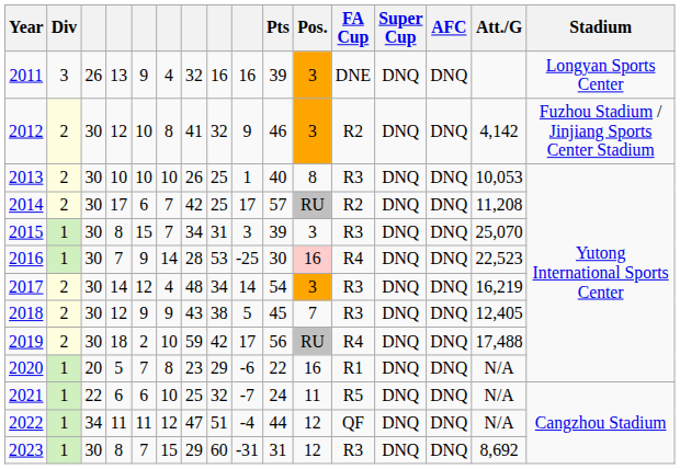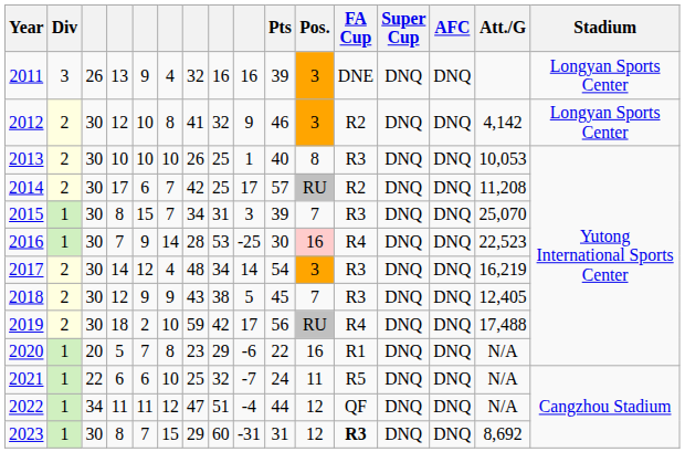 <table class="wikitable sortable" width=100% style=text-align:Center>
 <tr>
 <th>Year</th>
 <th>Div</th>
 <th></th>
 <th></th>
 <th></th>
 <th></th>
 <th></th>
 <th></th>
 <th></th>
 <th>Pts</th>
 <th width=2%>Pos.</th>
 <th width=4%><a href='#'>FA Cup</a></th>
 <th width=2%><a href='#'>Super Cup</a></th>
 <th><a href='#'>AFC</a></th>
 <th>Att./G</th>
 <th>Stadium</th>
 </tr>
 <tr>
 <td><a href='#'>2011</a></td>
 <td>3</td>
 <td>26</td>
 <td>13</td>
 <td>9</td>
 <td>4</td>
 <td>32</td>
 <td>16</td>
 <td>16</td>
 <td>39</td>
 <td bgcolor=#FFA500>3</td>
 <td>DNE</td>
 <td>DNQ</td>
 <td>DNQ</td>
 <td></td>
 <td><a href='#'>Longyan Sports Center</a></td>
 </tr>
 <tr>
 <td><a href='#'>2012</a></td>
 <td bgcolor=#FFFFE0>2</td>
 <td>30</td>
 <td>12</td>
 <td>10</td>
 <td>8</td>
 <td>41</td>
 <td>32</td>
 <td>9</td>
 <td>46</td>
 <td bgcolor=#FFA500>3</td>
 <td>R2</td>
 <td>DNQ</td>
 <td>DNQ</td>
 <td>4,142</td>
-<td><a href='#'>Fuzhou Stadium</a> / <a href='#'>Jinjiang Sports Center Stadium</a></td>
+<td><a href='#'>Longyan Sports Center</a></td>
 </tr>
 <tr>
 <td><a href='#'>2013</a></td>
 <td bgcolor=#FFFFE0>2</td>
 <td>30</td>
 <td>10</td>
 <td>10</td>
 <td>10</td>
 <td>26</td>
 <td>25</td>
 <td>1</td>
 <td>40</td>
 <td>8</td>
 <td>R3</td>
 <td>DNQ</td>
 <td>DNQ</td>
 <td>10,053</td>
 <td align=center rowspan=8><a href='#'>Yutong International Sports Center</a></td>
 </tr>
 <tr>
 <td><a href='#'>2014</a></td>
 <td bgcolor=#FFFFE0>2</td>
 <td>30</td>
 <td>17</td>
 <td>6</td>
 <td>7</td>
 <td>42</td>
 <td>25</td>
 <td>17</td>
 <td>57</td>
 <td bgcolor=silver>RU</td>
 <td>R2</td>
 <td>DNQ</td>
 <td>DNQ</td>
 <td>11,208</td>
 </tr>
 <tr>
 <td><a href='#'>2015</a></td>
 <td bgcolor=#D0F0C0>1</td>
 <td>30</td>
 <td>8</td>
 <td>15</td>
 <td>7</td>
 <td>34</td>
 <td>31</td>
 <td>3</td>
 <td>39</td>
-<td>3</td>
+<td>7</td>
 <td>R3</td>
 <td>DNQ</td>
 <td>DNQ</td>
 <td>25,070</td>
 </tr>
 <tr>
 <td><a href='#'>2016</a></td>
 <td bgcolor=#D0F0C0>1</td>
 <td>30</td>
 <td>7</td>
 <td>9</td>
 <td>14</td>
 <td>28</td>
 <td>53</td>
 <td>-25</td>
 <td>30</td>
 <td bgcolor=#ffcccc>16</td>
 <td>R4</td>
 <td>DNQ</td>
 <td>DNQ</td>
 <td>22,523</td>
 </tr>
 <tr>
 <td><a href='#'>2017</a></td>
 <td bgcolor=#FFFFE0>2</td>
 <td>30</td>
 <td>14</td>
 <td>12</td>
 <td>4</td>
 <td>48</td>
 <td>34</td>
 <td>14</td>
 <td>54</td>
 <td bgcolor=#FFA500>3</td>
 <td>R3</td>
 <td>DNQ</td>
 <td>DNQ</td>
 <td>16,219</td>
 </tr>
 <tr>
 <td><a href='#'>2018</a></td>
 <td bgcolor=#FFFFE0>2</td>
 <td>30</td>
 <td>12</td>
 <td>9</td>
 <td>9</td>
 <td>43</td>
 <td>38</td>
 <td>5</td>
 <td>45</td>
 <td>7</td>
 <td>R3</td>
 <td>DNQ</td>
 <td>DNQ</td>
 <td>12,405</td>
 </tr>
 <tr>
 <td><a href='#'>2019</a></td>
 <td bgcolor=#FFFFE0>2</td>
 <td>30</td>
 <td>18</td>
 <td>2</td>
 <td>10</td>
 <td>59</td>
 <td>42</td>
 <td>17</td>
 <td>56</td>
 <td bgcolor=silver>RU</td>
 <td>R4</td>
 <td>DNQ</td>
 <td>DNQ</td>
 <td>17,488</td>
 </tr>
 <tr>
 <td><a href='#'>2020</a></td>
 <td bgcolor=#D0F0C0>1</td>
 <td>20</td>
 <td>5</td>
 <td>7</td>
 <td>8</td>
 <td>23</td>
 <td>29</td>
 <td>-6</td>
 <td>22</td>
 <td>16</td>
 <td>R1</td>
 <td>DNQ</td>
 <td>DNQ</td>
 <td>N/A</td>
 </tr>
 <tr>
 <td><a href='#'>2021</a></td>
 <td bgcolor=#D0F0C0>1</td>
 <td>22</td>
 <td>6</td>
 <td>6</td>
 <td>10</td>
 <td>25</td>
 <td>32</td>
 <td>-7</td>
 <td>24</td>
 <td>11</td>
 <td>R5</td>
 <td>DNQ</td>
 <td>DNQ</td>
 <td>N/A</td>
 <td align=center rowspan=3><a href='#'>Cangzhou Stadium</a></td>
 </tr>
 <tr>
 <td><a href='#'>2022</a></td>
 <td bgcolor=#D0F0C0>1</td>
 <td>34</td>
 <td>11</td>
 <td>11</td>
 <td>12</td>
 <td>47</td>
 <td>51</td>
 <td>-4</td>
 <td>44</td>
 <td>12</td>
 <td>QF</td>
 <td>DNQ</td>
 <td>DNQ</td>
 <td>N/A</td>
 </tr>
 <tr>
 <td><a href='#'>2023</a></td>
 <td bgcolor=#D0F0C0>1</td>
 <td>30</td>
 <td>8</td>
 <td>7</td>
 <td>15</td>
 <td>29</td>
 <td>60</td>
 <td>-31</td>
 <td>31</td>
 <td>12</td>
-<td>R3</td>
+<td><strong>R3</strong></td>
 <td>DNQ</td>
 <td>DNQ</td>
 <td>8,692</td>
 </tr>
 </table>
